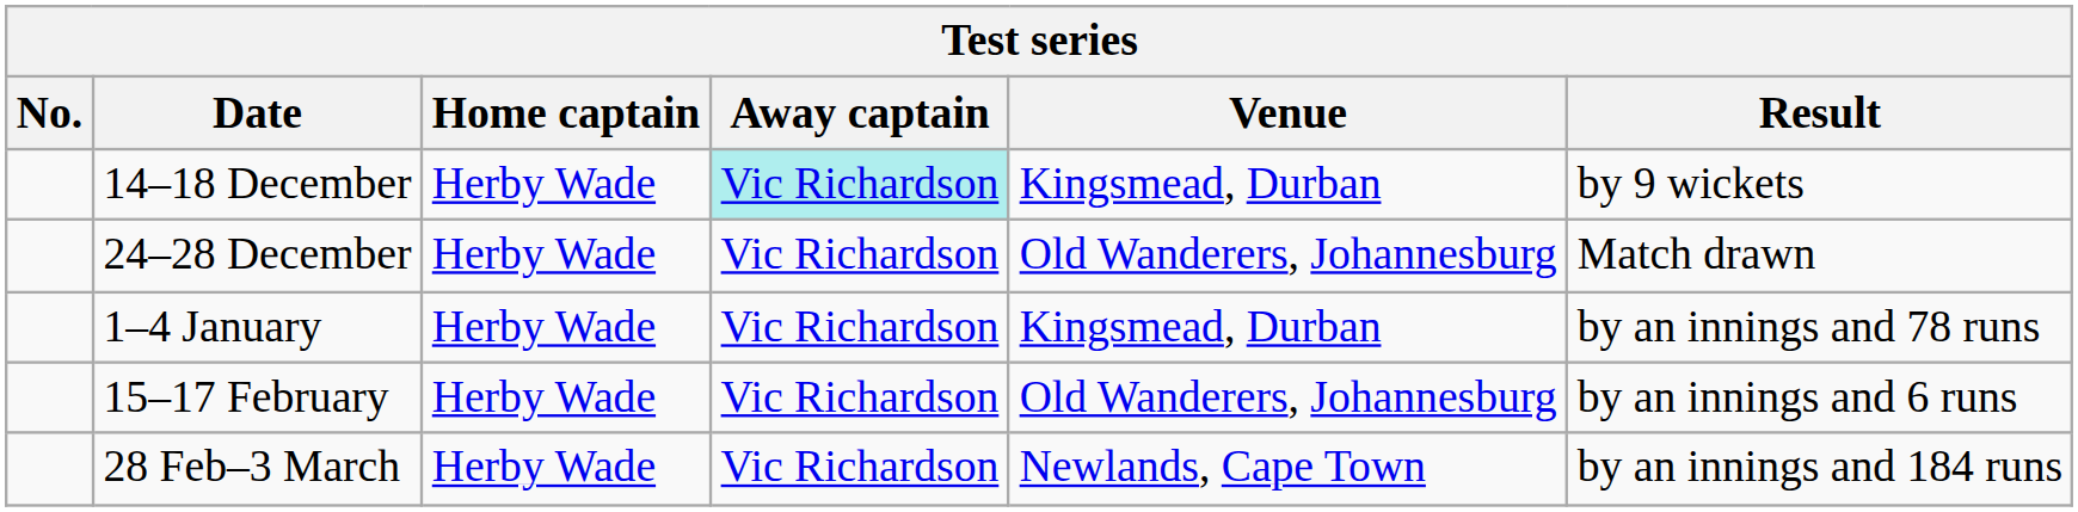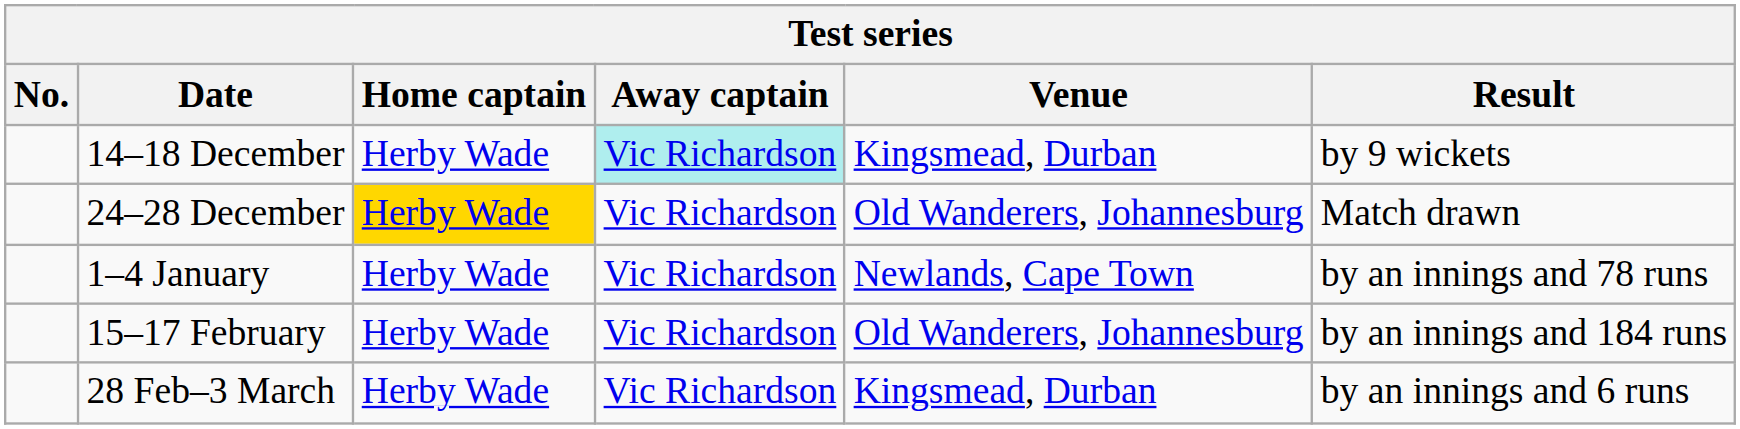 <table class="wikitable">
 <tr>
 <th colspan="9">Test series</th>
 </tr>
 <tr>
 <th>No.</th>
 <th>Date</th>
 <th>Home captain</th>
 <th>Away captain</th>
 <th>Venue</th>
 <th>Result</th>
 </tr>
 <tr>
 <td></td>
 <td>14–18 December</td>
 <td><a href='#'>Herby Wade</a></td>
 <td style="background: paleturquoise;"><a href='#'>Vic Richardson</a></td>
 <td><a href='#'>Kingsmead</a>, <a href='#'>Durban</a></td>
 <td> by 9 wickets</td>
 </tr>
 <tr>
 <td></td>
 <td>24–28 December</td>
-<td><a href='#'>Herby Wade</a></td>
+<td style="background: gold;"><a href='#'>Herby Wade</a></td>
 <td><a href='#'>Vic Richardson</a></td>
 <td><a href='#'>Old Wanderers</a>, <a href='#'>Johannesburg</a></td>
 <td>Match drawn</td>
 </tr>
 <tr>
 <td></td>
 <td>1–4 January</td>
 <td><a href='#'>Herby Wade</a></td>
 <td><a href='#'>Vic Richardson</a></td>
-<td><a href='#'>Kingsmead</a>, <a href='#'>Durban</a></td>
+<td><a href='#'>Newlands</a>, <a href='#'>Cape Town</a></td>
 <td> by an innings and 78 runs</td>
 </tr>
 <tr>
 <td></td>
 <td>15–17 February</td>
 <td><a href='#'>Herby Wade</a></td>
 <td><a href='#'>Vic Richardson</a></td>
 <td><a href='#'>Old Wanderers</a>, <a href='#'>Johannesburg</a></td>
-<td> by an innings and 6 runs</td>
+<td> by an innings and 184 runs</td>
 </tr>
 <tr>
 <td></td>
 <td>28 Feb–3 March</td>
 <td><a href='#'>Herby Wade</a></td>
 <td><a href='#'>Vic Richardson</a></td>
-<td><a href='#'>Newlands</a>, <a href='#'>Cape Town</a></td>
-<td> by an innings and 184 runs</td>
+<td><a href='#'>Kingsmead</a>, <a href='#'>Durban</a></td>
+<td> by an innings and 6 runs</td>
 </tr>
 </table>
